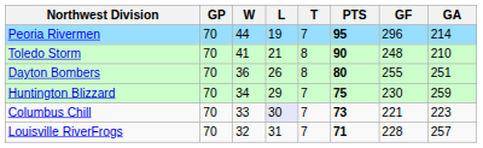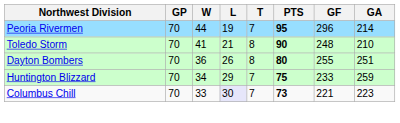 <table class="wikitable">
 <tr>
 <th bgcolor="#DDDDFF" width="30%">Northwest Division</th>
 <th bgcolor="#DDDDFF" width="5%">GP</th>
 <th bgcolor="#DDDDFF" width="5%">W</th>
 <th bgcolor="#DDDDFF" width="5%">L</th>
 <th bgcolor="#DDDDFF" width="5%">T</th>
 <th bgcolor="#DDDDFF" width="7.5%">PTS</th>
 <th bgcolor="#DDDDFF" width="7.5%">GF</th>
 <th bgcolor="#DDDDFF" width="7.5%">GA</th>
 </tr>
 <tr bgcolor="#97DEFF">
 <td><a href='#'>Peoria Rivermen</a></td>
 <td>70</td>
 <td>44</td>
 <td>19</td>
 <td>7</td>
 <td><strong>95</strong></td>
 <td>296</td>
 <td>214</td>
 </tr>
 <tr bgcolor="#ccffcc">
 <td><a href='#'>Toledo Storm</a></td>
 <td>70</td>
 <td>41</td>
 <td>21</td>
 <td>8</td>
 <td><strong>90</strong></td>
 <td>248</td>
 <td>210</td>
 </tr>
 <tr bgcolor="#ccffcc">
 <td><a href='#'>Dayton Bombers</a></td>
 <td>70</td>
 <td>36</td>
 <td>26</td>
 <td>8</td>
 <td><strong>80</strong></td>
 <td>255</td>
 <td>251</td>
 </tr>
 <tr bgcolor="#ccffcc">
 <td><a href='#'>Huntington Blizzard</a></td>
 <td>70</td>
 <td>34</td>
 <td>29</td>
 <td>7</td>
 <td><strong>75</strong></td>
-<td>230</td>
+<td>233</td>
 <td>259</td>
 </tr>
 <tr>
 <td><a href='#'>Columbus Chill</a></td>
 <td>70</td>
 <td>33</td>
 <td style="background: lavender;">30</td>
 <td>7</td>
 <td><strong>73</strong></td>
 <td>221</td>
 <td>223</td>
 </tr>
-<tr>
-<td><a href='#'>Louisville RiverFrogs</a></td>
-<td>70</td>
-<td>32</td>
-<td>31</td>
-<td>7</td>
-<td><strong>71</strong></td>
-<td>228</td>
-<td>257</td>
-</tr>
 </table>
